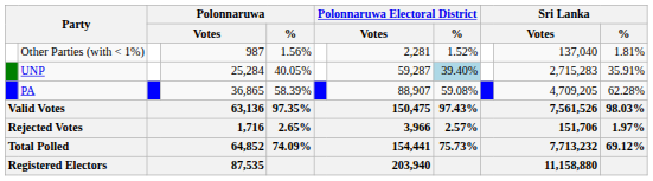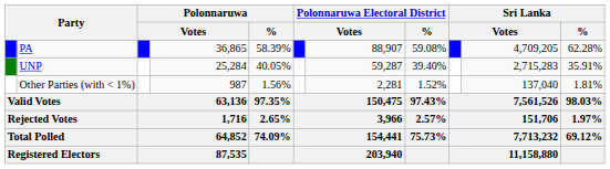 <table class="wikitable">
 <tr>
 <th colspan="2" width="144px"rowspan="2">Party</th>
 <th colspan="3" width="216px">Polonnaruwa</th>
 <th colspan="3" width="216px"><a href='#'>Polonnaruwa Electoral District</a></th>
 <th colspan="3" width="216px">Sri Lanka</th>
 </tr>
 <tr>
 <th colspan="2" width="144px">Votes</th>
 <th>%</th>
 <th colspan="2" width="144px">Votes</th>
 <th>%</th>
 <th colspan="2" width="144px">Votes</th>
 <th>%</th>
 </tr>
 <tr>
+<td style="background-color:blue;" width="10px"></td>
+<td style="text-align:left;"><a href='#'>PA</a></td>
+<td style="background-color:blue;" width="10px"></td>
+<td style="text-align:right;">36,865</td>
+<td style="text-align:right;">58.39%</td>
+<td style="background-color:blue;" width="10px"></td>
+<td style="text-align:right;">88,907</td>
+<td style="text-align:right;">59.08%</td>
+<td style="background-color:blue;" width="10px"></td>
+<td style="text-align:right;">4,709,205</td>
+<td style="text-align:right;">62.28%</td>
+</tr>
+<tr>
+<td style="background-color:green;" width="10px"></td>
+<td style="text-align:left;"><a href='#'>UNP</a></td>
+<td style="background-color:white;" width="10px"></td>
+<td style="text-align:right;">25,284</td>
+<td style="text-align:right;">40.05%</td>
+<td style="background-color:white;" width="10px"></td>
+<td style="text-align:right;">59,287</td>
+<td style="text-align:right;">39.40%</td>
+<td style="background-color:white;" width="10px"></td>
+<td style="text-align:right;">2,715,283</td>
+<td style="text-align:right;">35.91%</td>
+</tr>
+<tr>
 <td style="background-color:white;" width="10px"></td>
 <td style="text-align:left;">Other Parties (with < 1%)</td>
 <td style="background-color:white;" width="10px"></td>
 <td style="text-align:right;">987</td>
 <td style="text-align:right;">1.56%</td>
 <td style="background-color:white;" width="10px"></td>
 <td style="text-align:right;">2,281</td>
 <td style="text-align:right;">1.52%</td>
 <td style="background-color:white;" width="10px"></td>
 <td style="text-align:right;">137,040</td>
 <td style="text-align:right;">1.81%</td>
-</tr>
-<tr>
-<td style="background-color:green;" width="10px"></td>
-<td style="text-align:left;"><a href='#'>UNP</a></td>
-<td style="background-color:white;" width="10px"></td>
-<td style="text-align:right;">25,284</td>
-<td style="text-align:right;">40.05%</td>
-<td style="background-color:white;" width="10px"></td>
-<td style="text-align:right;">59,287</td>
-<td style="background: lightblue; text-align:right;">39.40%</td>
-<td style="background-color:white;" width="10px"></td>
-<td style="text-align:right;">2,715,283</td>
-<td style="text-align:right;">35.91%</td>
-</tr>
-<tr>
-<td style="background-color:blue;" width="10px"></td>
-<td style="text-align:left;"><a href='#'>PA</a></td>
-<td style="background-color:blue;" width="10px"></td>
-<td style="text-align:right;">36,865</td>
-<td style="text-align:right;">58.39%</td>
-<td style="background-color:blue;" width="10px"></td>
-<td style="text-align:right;">88,907</td>
-<td style="text-align:right;">59.08%</td>
-<td style="background-color:blue;" width="10px"></td>
-<td style="text-align:right;">4,709,205</td>
-<td style="text-align:right;">62.28%</td>
 </tr>
 <tr>
 <th colspan="2" width="144px"style="text-align:left;">Valid Votes</th>
 <th style="text-align:right;"colspan="2" width="144px">63,136</th>
 <th style="text-align:right;">97.35%</th>
 <th style="text-align:right;"colspan="2" width="144px">150,475</th>
 <th style="text-align:right;">97.43%</th>
 <th style="text-align:right;"colspan="2" width="144px">7,561,526</th>
 <th style="text-align:right;">98.03%</th>
 </tr>
 <tr>
 <th colspan="2" width="144px"style="text-align:left;">Rejected Votes</th>
 <th style="text-align:right;"colspan="2" width="144px">1,716</th>
 <th style="text-align:right;">2.65%</th>
 <th style="text-align:right;"colspan="2" width="144px">3,966</th>
 <th style="text-align:right;">2.57%</th>
 <th style="text-align:right;"colspan="2" width="144px">151,706</th>
 <th style="text-align:right;">1.97%</th>
 </tr>
 <tr>
 <th colspan="2" width="144px"style="text-align:left;">Total Polled</th>
 <th style="text-align:right;"colspan="2" width="144px">64,852</th>
 <th style="text-align:right;">74.09%</th>
 <th style="text-align:right;"colspan="2" width="144px">154,441</th>
 <th style="text-align:right;">75.73%</th>
 <th style="text-align:right;"colspan="2" width="144px">7,713,232</th>
 <th style="text-align:right;">69.12%</th>
 </tr>
 <tr>
 <th colspan="2" width="144px"style="text-align:left;">Registered Electors</th>
 <th style="text-align:right;"colspan="2" width="144px">87,535</th>
 <th></th>
 <th style="text-align:right;"colspan="2" width="144px">203,940</th>
 <th></th>
 <th style="text-align:right;"colspan="2" width="144px">11,158,880</th>
 <th></th>
 </tr>
 </table>
